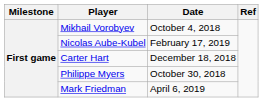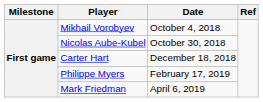 <table class="wikitable">
 <tr>
 <th scope="col">Milestone</th>
 <th scope="col">Player</th>
 <th scope="col">Date</th>
 <th scope="col">Ref</th>
 </tr>
 <tr>
 <th rowspan=5>First game</th>
 <td><a href='#'>Mikhail Vorobyev</a></td>
 <td>October 4, 2018</td>
 <td rowspan=5></td>
 </tr>
 <tr>
 <td><a href='#'>Nicolas Aube-Kubel</a></td>
-<td>February 17, 2019</td>
+<td>October 30, 2018</td>
 </tr>
 <tr>
 <td><a href='#'>Carter Hart</a></td>
 <td>December 18, 2018</td>
 </tr>
 <tr>
 <td><a href='#'>Philippe Myers</a></td>
-<td>October 30, 2018</td>
+<td>February 17, 2019</td>
 </tr>
 <tr>
 <td><a href='#'>Mark Friedman</a></td>
 <td>April 6, 2019</td>
 </tr>
 </table>
